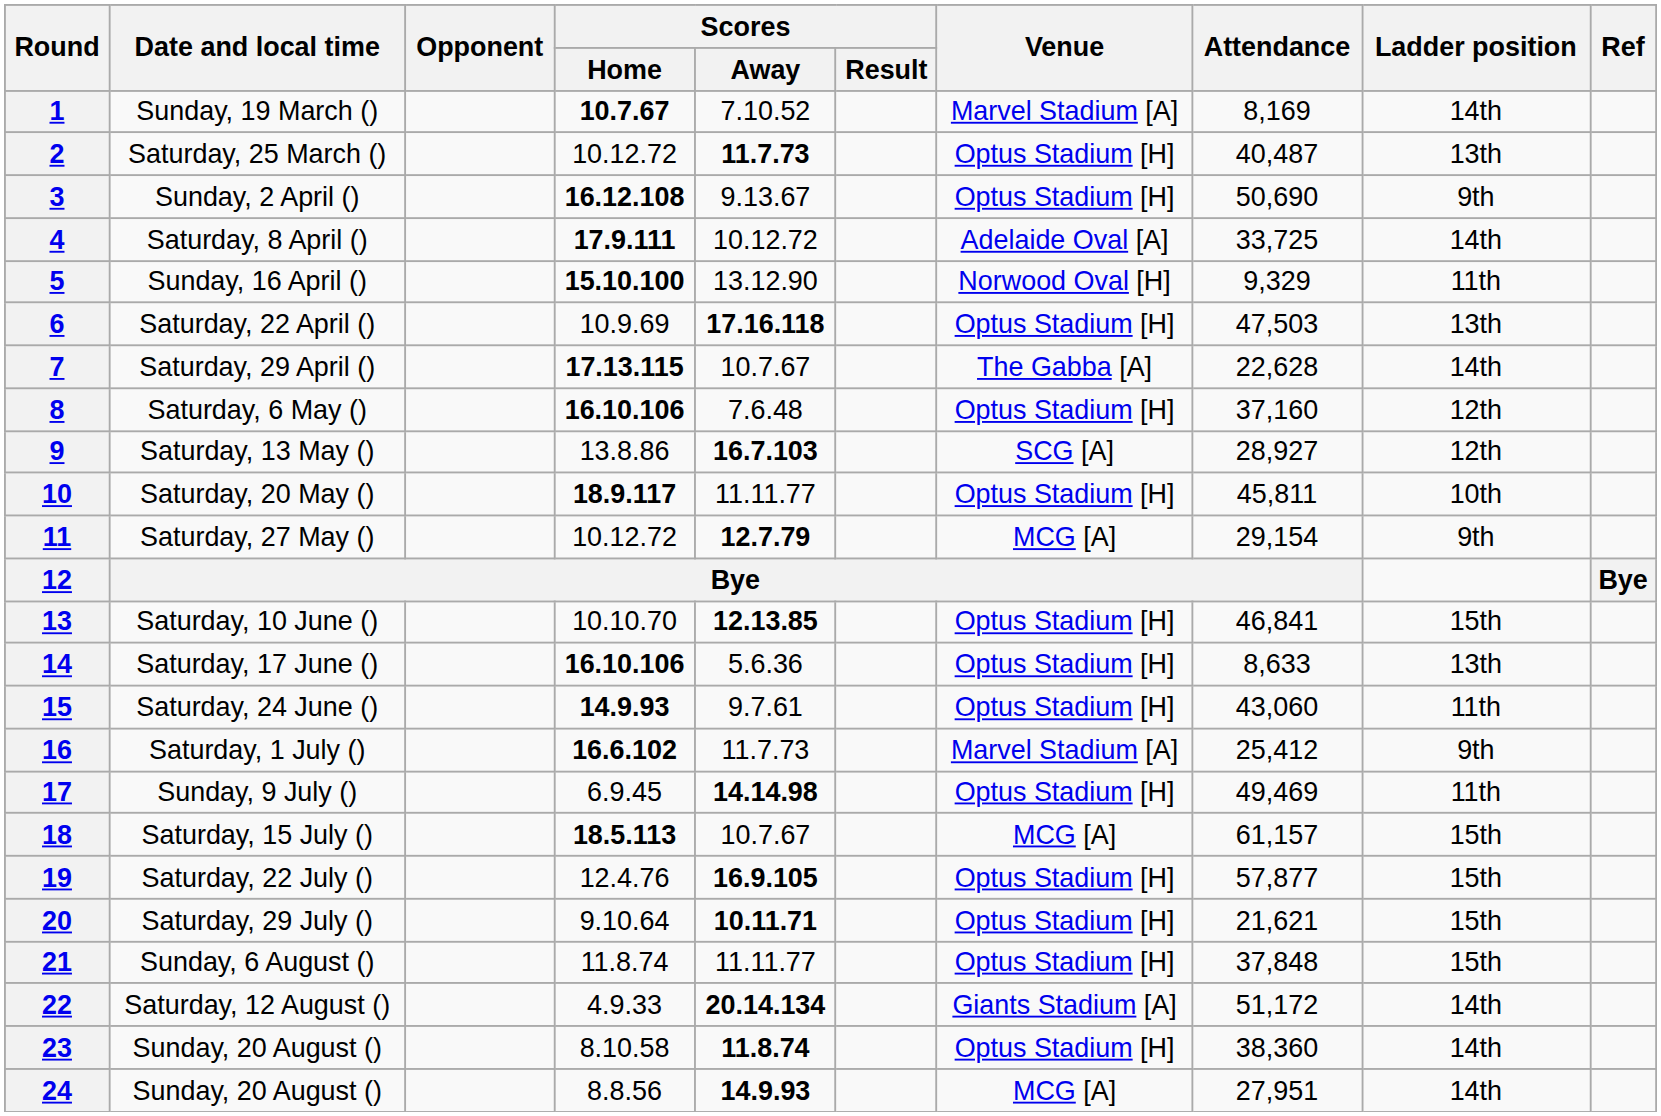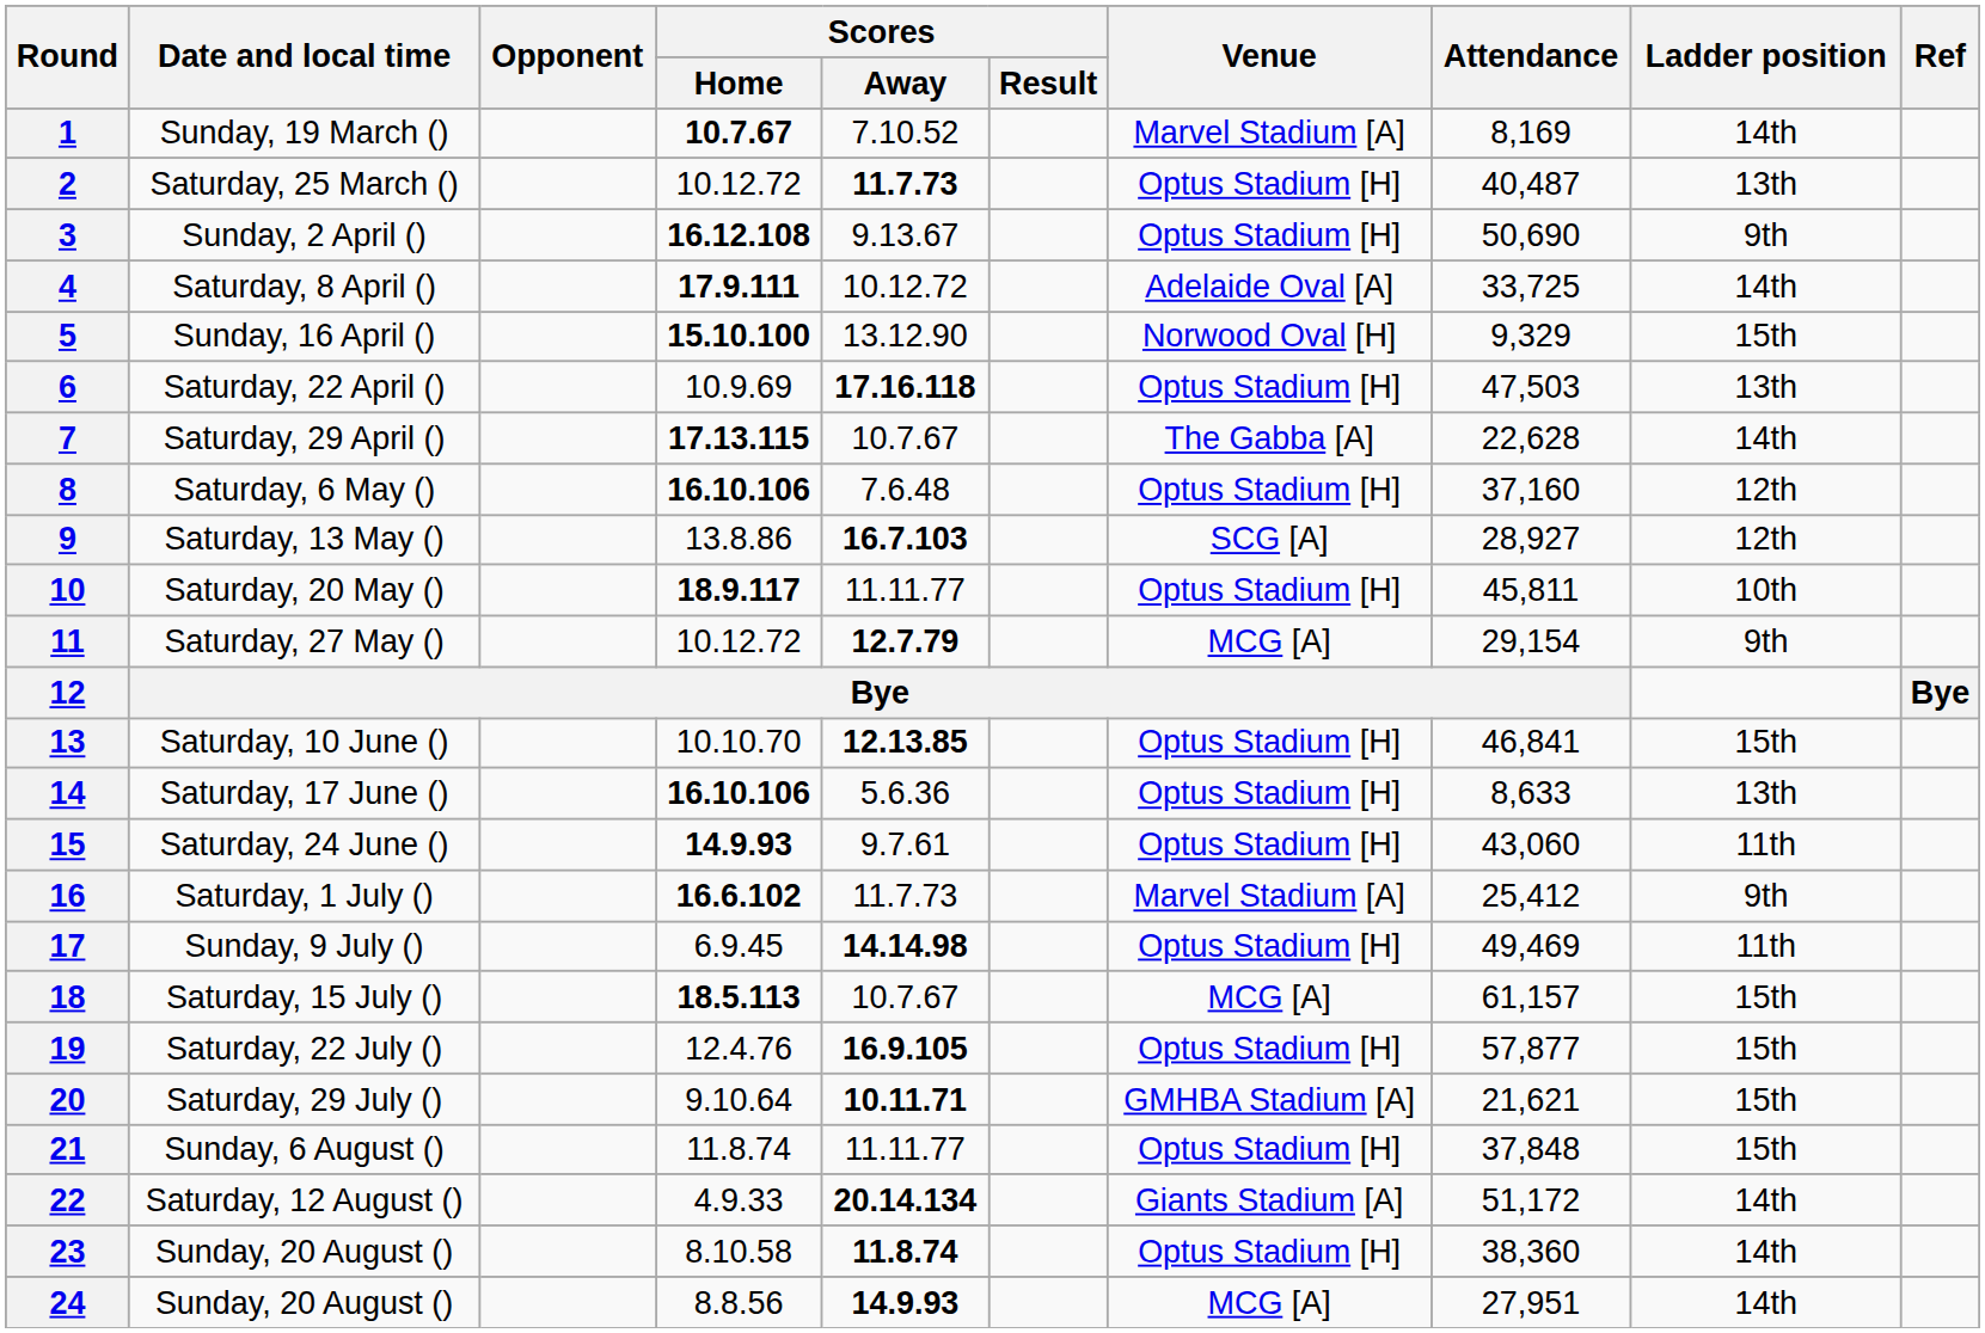 <table class="wikitable plainrowheaders" style="font-size:90%; width:100%; text-align:center;">
 <tr>
 <th rowspan="2" scope="co.">Round</th>
 <th rowspan="2" scope="col">Date and local time</th>
 <th rowspan="2" scope="col">Opponent</th>
 <th colspan="3" scope="col">Scores</th>
 <th rowspan="2" scope="col">Venue</th>
 <th rowspan="2" scope="col">Attendance</th>
 <th rowspan="2" scope="col">Ladder position</th>
 <th rowspan="2" scope="col">Ref</th>
 </tr>
 <tr>
 <th scope="col">Home</th>
 <th scope="col">Away</th>
 <th scope="col">Result</th>
 </tr>
 <tr>
 <th scope="row" style="text-align: center;"><a href='#'>1</a></th>
 <td>Sunday, 19 March ()</td>
 <td></td>
 <td><strong>10.7.67</strong></td>
 <td>7.10.52</td>
 <td></td>
 <td><a href='#'>Marvel Stadium</a> [A]</td>
 <td>8,169</td>
 <td>14th</td>
 <td></td>
 </tr>
 <tr>
 <th><a href='#'>2</a></th>
 <td>Saturday, 25 March ()</td>
 <td></td>
 <td>10.12.72</td>
 <td><strong>11.7.73</strong></td>
 <td></td>
 <td><a href='#'>Optus Stadium</a> [H]</td>
 <td>40,487</td>
 <td>13th</td>
 <td></td>
 </tr>
 <tr>
 <th><a href='#'>3</a></th>
 <td>Sunday, 2 April ()</td>
 <td></td>
 <td><strong>16.12.108</strong></td>
 <td>9.13.67</td>
 <td></td>
 <td><a href='#'>Optus Stadium</a> [H]</td>
 <td>50,690</td>
 <td>9th</td>
 <td></td>
 </tr>
 <tr>
 <th><a href='#'>4</a></th>
 <td>Saturday, 8 April ()</td>
 <td></td>
 <td><strong>17.9.111</strong></td>
 <td>10.12.72</td>
 <td></td>
 <td><a href='#'>Adelaide Oval</a> [A]</td>
 <td>33,725</td>
 <td>14th</td>
 <td></td>
 </tr>
 <tr>
 <th><a href='#'>5</a></th>
 <td>Sunday, 16 April ()</td>
 <td></td>
 <td><strong>15.10.100</strong></td>
 <td>13.12.90</td>
 <td></td>
 <td><a href='#'>Norwood Oval</a> [H]</td>
 <td>9,329</td>
-<td>11th</td>
+<td>15th</td>
 <td></td>
 </tr>
 <tr>
 <th><a href='#'>6</a></th>
 <td>Saturday, 22 April ()</td>
 <td></td>
 <td>10.9.69</td>
 <td><strong>17.16.118</strong></td>
 <td></td>
 <td><a href='#'>Optus Stadium</a> [H]</td>
 <td>47,503</td>
 <td>13th</td>
 <td></td>
 </tr>
 <tr>
 <th><a href='#'>7</a></th>
 <td>Saturday, 29 April ()</td>
 <td></td>
 <td><strong>17.13.115</strong></td>
 <td>10.7.67</td>
 <td></td>
 <td><a href='#'>The Gabba</a> [A]</td>
 <td>22,628</td>
 <td>14th</td>
 <td></td>
 </tr>
 <tr>
 <th><a href='#'>8</a></th>
 <td>Saturday, 6 May ()</td>
 <td></td>
 <td><strong>16.10.106</strong></td>
 <td>7.6.48</td>
 <td></td>
 <td><a href='#'>Optus Stadium</a> [H]</td>
 <td>37,160</td>
 <td>12th</td>
 <td></td>
 </tr>
 <tr>
 <th><a href='#'>9</a></th>
 <td>Saturday, 13 May ()</td>
 <td></td>
 <td>13.8.86</td>
 <td><strong>16.7.103</strong></td>
 <td></td>
 <td><a href='#'>SCG</a> [A]</td>
 <td>28,927</td>
 <td>12th</td>
 <td></td>
 </tr>
 <tr>
 <th><a href='#'>10</a></th>
 <td>Saturday, 20 May ()</td>
 <td></td>
 <td><strong>18.9.117</strong></td>
 <td>11.11.77</td>
 <td></td>
 <td><a href='#'>Optus Stadium</a> [H]</td>
 <td>45,811</td>
 <td>10th</td>
 <td></td>
 </tr>
 <tr>
 <th><a href='#'>11</a></th>
 <td>Saturday, 27 May ()</td>
 <td></td>
 <td>10.12.72</td>
 <td><strong>12.7.79</strong></td>
 <td></td>
 <td><a href='#'>MCG</a> [A]</td>
 <td>29,154</td>
 <td>9th</td>
 <td></td>
 </tr>
 <tr>
 <th><a href='#'>12</a></th>
 <th colspan="7">Bye</th>
 <td></td>
 <th>Bye</th>
 </tr>
 <tr>
 <th><a href='#'>13</a></th>
 <td>Saturday, 10 June ()</td>
 <td></td>
 <td>10.10.70</td>
 <td><strong>12.13.85</strong></td>
 <td></td>
 <td><a href='#'>Optus Stadium</a> [H]</td>
 <td>46,841</td>
 <td>15th</td>
 <td></td>
 </tr>
 <tr>
 <th><a href='#'>14</a></th>
 <td>Saturday, 17 June ()</td>
 <td></td>
 <td><strong>16.10.106</strong></td>
 <td>5.6.36</td>
 <td></td>
 <td><a href='#'>Optus Stadium</a> [H]</td>
 <td>8,633</td>
 <td>13th</td>
 <td></td>
 </tr>
 <tr>
 <th><a href='#'>15</a></th>
 <td>Saturday, 24 June ()</td>
 <td></td>
 <td><strong>14.9.93</strong></td>
 <td>9.7.61</td>
 <td></td>
 <td><a href='#'>Optus Stadium</a> [H]</td>
 <td>43,060</td>
 <td>11th</td>
 <td></td>
 </tr>
 <tr>
 <th><a href='#'>16</a></th>
 <td>Saturday, 1 July  ()</td>
 <td></td>
 <td><strong>16.6.102</strong></td>
 <td>11.7.73</td>
 <td></td>
 <td><a href='#'>Marvel Stadium</a> [A]</td>
 <td>25,412</td>
 <td>9th</td>
 <td></td>
 </tr>
 <tr>
 <th><a href='#'>17</a></th>
 <td>Sunday, 9 July ()</td>
 <td></td>
 <td>6.9.45</td>
 <td><strong>14.14.98</strong></td>
 <td></td>
 <td><a href='#'>Optus Stadium</a> [H]</td>
 <td>49,469</td>
 <td>11th</td>
 <td></td>
 </tr>
 <tr>
 <th><a href='#'>18</a></th>
 <td>Saturday, 15 July ()</td>
 <td></td>
 <td><strong>18.5.113</strong></td>
 <td>10.7.67</td>
 <td></td>
 <td><a href='#'>MCG</a> [A]</td>
 <td>61,157</td>
 <td>15th</td>
 <td></td>
 </tr>
 <tr>
 <th><a href='#'>19</a></th>
 <td>Saturday, 22 July ()</td>
 <td></td>
 <td>12.4.76</td>
 <td><strong>16.9.105</strong></td>
 <td></td>
 <td><a href='#'>Optus Stadium</a> [H]</td>
 <td>57,877</td>
 <td>15th</td>
 <td></td>
 </tr>
 <tr>
 <th><a href='#'>20</a></th>
 <td>Saturday, 29 July ()</td>
 <td></td>
 <td>9.10.64</td>
 <td><strong>10.11.71</strong></td>
 <td></td>
-<td><a href='#'>Optus Stadium</a> [H]</td>
+<td><a href='#'>GMHBA Stadium</a> [A]</td>
 <td>21,621</td>
 <td>15th</td>
 <td></td>
 </tr>
 <tr>
 <th><a href='#'>21</a></th>
 <td>Sunday, 6 August ()</td>
 <td></td>
 <td>11.8.74</td>
 <td>11.11.77</td>
 <td></td>
 <td><a href='#'>Optus Stadium</a> [H]</td>
 <td>37,848</td>
 <td>15th</td>
 <td></td>
 </tr>
 <tr>
 <th><a href='#'>22</a></th>
 <td>Saturday, 12 August ()</td>
 <td></td>
 <td>4.9.33</td>
 <td><strong>20.14.134</strong></td>
 <td></td>
 <td><a href='#'>Giants Stadium</a> [A]</td>
 <td>51,172</td>
 <td>14th</td>
 <td></td>
 </tr>
 <tr>
 <th><a href='#'>23</a></th>
 <td>Sunday, 20 August ()</td>
 <td></td>
 <td>8.10.58</td>
 <td><strong>11.8.74</strong></td>
 <td></td>
 <td><a href='#'>Optus Stadium</a> [H]</td>
 <td>38,360</td>
 <td>14th</td>
 <td></td>
 </tr>
 <tr>
 <th><a href='#'>24</a></th>
 <td>Sunday, 20 August ()</td>
 <td></td>
 <td>8.8.56</td>
 <td><strong>14.9.93</strong></td>
 <td></td>
 <td><a href='#'>MCG</a> [A]</td>
 <td>27,951</td>
 <td>14th</td>
 <td></td>
 </tr>
 </table>
